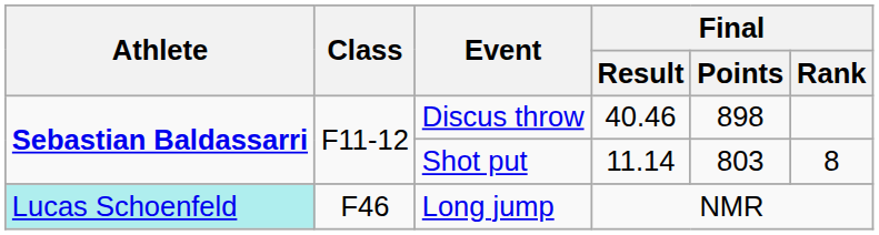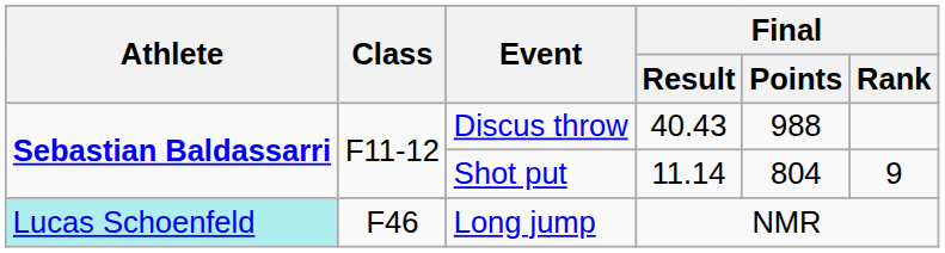 <table class=wikitable style="font-size:90%">
 <tr>
 <th rowspan="2">Athlete</th>
 <th rowspan="2">Class</th>
 <th rowspan="2">Event</th>
 <th colspan="3">Final</th>
 </tr>
 <tr>
 <th>Result</th>
 <th>Points</th>
 <th>Rank</th>
 </tr>
 <tr>
 <td rowspan="2"><strong><a href='#'>Sebastian Baldassarri</a></strong></td>
 <td rowspan="2" style="text-align:center;">F11-12</td>
 <td><a href='#'>Discus throw</a></td>
-<td style="text-align:center;">40.46</td>
-<td style="text-align:center;">898</td>
+<td style="text-align:center;">40.43</td>
+<td style="text-align:center;">988</td>
 <td style="text-align:center;"></td>
 </tr>
 <tr>
 <td><a href='#'>Shot put</a></td>
 <td style="text-align:center;">11.14</td>
-<td style="text-align:center;">803</td>
-<td style="text-align:center;">8</td>
+<td style="text-align:center;">804</td>
+<td style="text-align:center;">9</td>
 </tr>
 <tr>
 <td style="background: paleturquoise;"><a href='#'>Lucas Schoenfeld</a></td>
 <td style="text-align:center;">F46</td>
 <td><a href='#'>Long jump</a></td>
 <td style="text-align:center;" colspan="3">NMR</td>
 </tr>
 </table>
